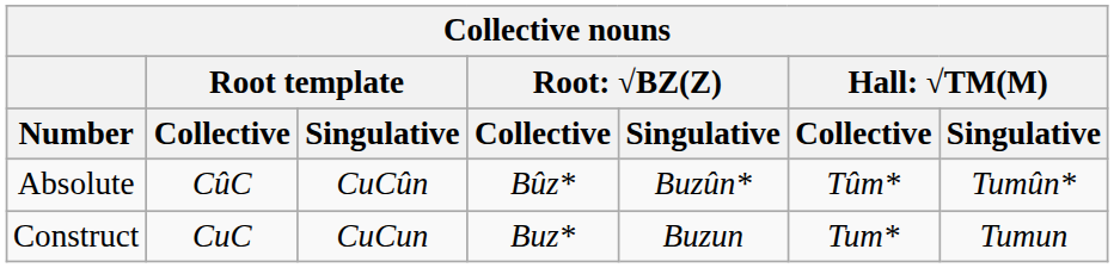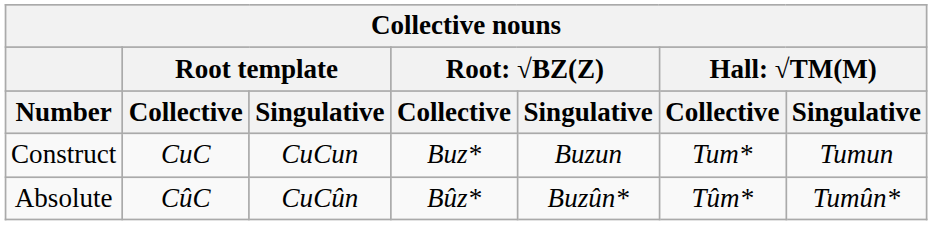 <table class="wikitable" style="text-align: center; margin-left: auto; margin-right: auto; border: none;">
 <tr>
 <th colspan="7">Collective nouns</th>
 </tr>
 <tr>
 <th></th>
 <th colspan="2">Root template</th>
 <th colspan="2">Root: √BZ(Z)</th>
 <th colspan="2">Hall: √TM(M)</th>
 </tr>
 <tr>
 <th>Number</th>
 <th>Collective</th>
 <th>Singulative</th>
 <th>Collective</th>
 <th>Singulative</th>
 <th>Collective</th>
 <th>Singulative</th>
 </tr>
 <tr>
+<td>Construct</td>
+<td><em>CuC</em></td>
+<td><em>CuCun</em></td>
+<td><em>Buz*</em></td>
+<td><em>Buzun</em></td>
+<td><em>Tum*</em></td>
+<td><em>Tumun</em></td>
+</tr>
+<tr>
 <td>Absolute</td>
 <td><em>CûC</em></td>
 <td><em>CuCûn</em></td>
 <td><em>Bûz*</em></td>
 <td><em>Buzûn*</em></td>
 <td><em>Tûm*</em></td>
 <td><em>Tumûn*</em></td>
 </tr>
-<tr>
-<td>Construct</td>
-<td><em>CuC</em></td>
-<td><em>CuCun</em></td>
-<td><em>Buz*</em></td>
-<td><em>Buzun</em></td>
-<td><em>Tum*</em></td>
-<td><em>Tumun</em></td>
-</tr>
 </table>
